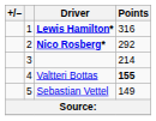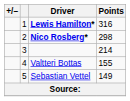 <table class="wikitable" style="font-size: 85%;">
 <tr>
 <th scope="col">+/–</th>
 <th scope="col"></th>
 <th scope="col">Driver</th>
 <th scope="col">Points</th>
 </tr>
 <tr>
 <td></td>
 <td align="center">1</td>
 <td> <strong><a href='#'>Lewis Hamilton</a>*</strong></td>
 <td>316</td>
 </tr>
 <tr>
 <td></td>
 <td align="center">2</td>
 <td> <strong><a href='#'>Nico Rosberg</a>*</strong></td>
-<td>292</td>
+<td>298</td>
 </tr>
 <tr>
 <td></td>
 <td align="center">3</td>
 <td> </td>
 <td>214</td>
 </tr>
 <tr>
 <td></td>
 <td align="center">4</td>
 <td> <a href='#'>Valtteri Bottas</a></td>
-<td><strong>155</strong></td>
+<td>155</td>
 </tr>
 <tr>
 <td></td>
 <td align="center">5</td>
 <td> <a href='#'>Sebastian Vettel</a></td>
 <td>149</td>
 </tr>
 <tr>
 <th colspan="4">Source:</th>
 </tr>
 <tr>
 </tr>
 </table>
